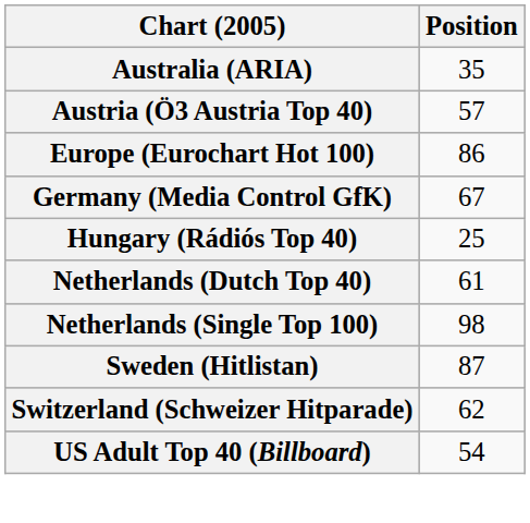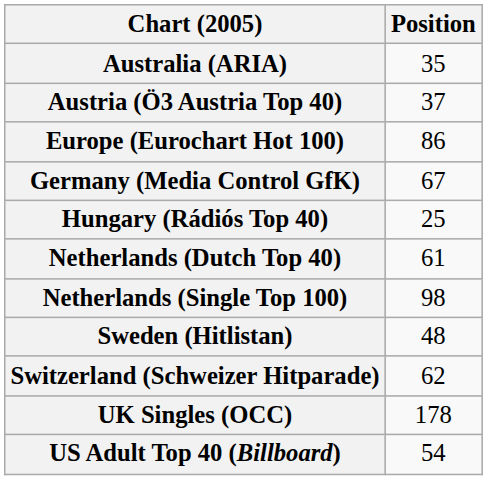 <table class="wikitable sortable plainrowheaders" style="text-align:center">
 <tr>
 <th>Chart (2005)</th>
 <th>Position</th>
 </tr>
 <tr>
 <th scope="row">Australia (ARIA)</th>
 <td>35</td>
 </tr>
 <tr>
 <th scope="row">Austria (Ö3 Austria Top 40)</th>
-<td>57</td>
+<td>37</td>
 </tr>
 <tr>
 <th scope="row">Europe (Eurochart Hot 100)</th>
 <td>86</td>
 </tr>
 <tr>
 <th scope="row">Germany (Media Control GfK)</th>
 <td>67</td>
 </tr>
 <tr>
 <th scope="row">Hungary (Rádiós Top 40)</th>
 <td>25</td>
 </tr>
 <tr>
 <th scope="row">Netherlands (Dutch Top 40)</th>
 <td>61</td>
 </tr>
 <tr>
 <th scope="row">Netherlands (Single Top 100)</th>
 <td>98</td>
 </tr>
 <tr>
 <th scope="row">Sweden (Hitlistan)</th>
-<td>87</td>
+<td>48</td>
 </tr>
 <tr>
 <th scope="row">Switzerland (Schweizer Hitparade)</th>
 <td>62</td>
 </tr>
 <tr>
+<th scope="row">UK Singles (OCC)</th>
+<td>178</td>
+</tr>
+<tr>
 <th scope="row">US Adult Top 40 (<em>Billboard</em>)</th>
 <td>54</td>
 </tr>
 </table>
